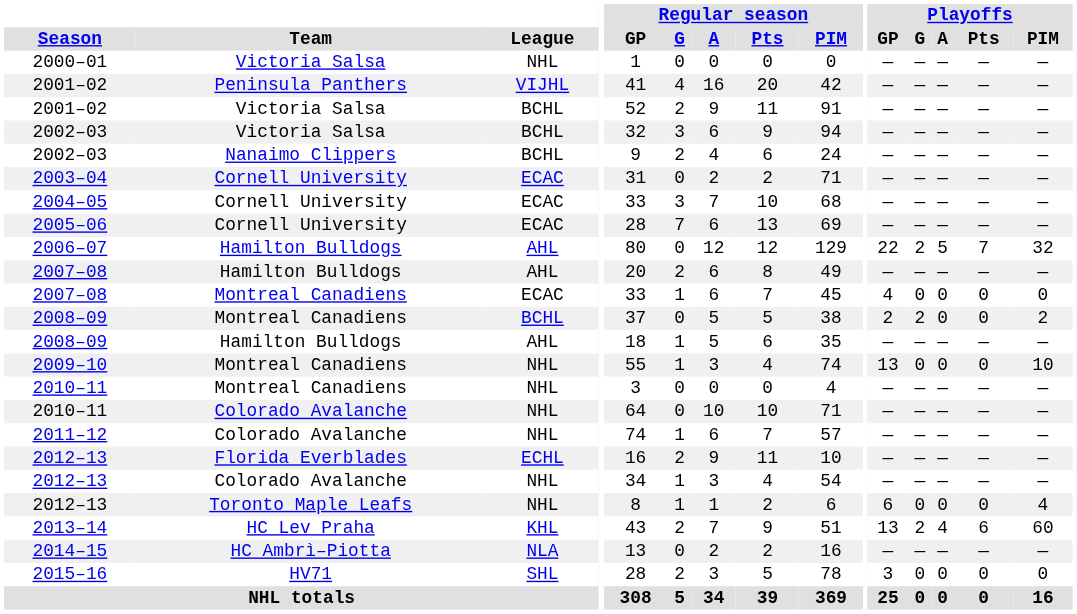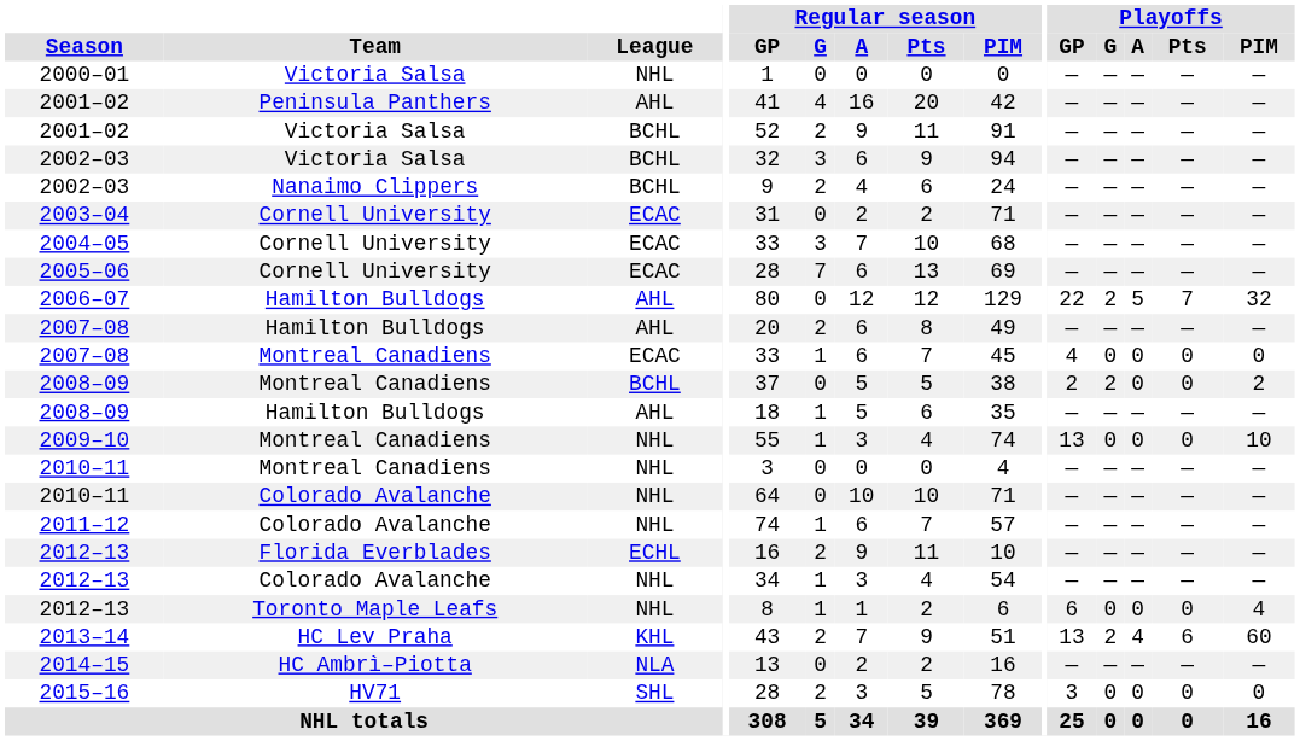 <table border="0" cellpadding="1" cellspacing="0" style="text-align:center; width:60em">
 <tr bgcolor="#e0e0e0">
 <th colspan="3" bgcolor="#ffffff"></th>
 <th rowspan="99" bgcolor="#ffffff"></th>
 <th colspan="5"><a href='#'>Regular season</a></th>
 <th rowspan="99" bgcolor="#ffffff"></th>
 <th colspan="5"><a href='#'>Playoffs</a></th>
 </tr>
 <tr bgcolor="#e0e0e0">
 <th><a href='#'>Season</a></th>
 <th>Team</th>
 <th>League</th>
 <th>GP</th>
 <th><a href='#'>G</a></th>
 <th><a href='#'>A</a></th>
 <th><a href='#'>Pts</a></th>
 <th><a href='#'>PIM</a></th>
 <th>GP</th>
 <th>G</th>
 <th>A</th>
 <th>Pts</th>
 <th>PIM</th>
 </tr>
 <tr>
 <td>2000–01</td>
 <td><a href='#'>Victoria Salsa</a></td>
 <td>NHL</td>
 <td>1</td>
 <td>0</td>
 <td>0</td>
 <td>0</td>
 <td>0</td>
 <td>—</td>
 <td>—</td>
 <td>—</td>
 <td>—</td>
 <td>—</td>
 </tr>
 <tr bgcolor="#f0f0f0">
 <td>2001–02</td>
 <td><a href='#'>Peninsula Panthers</a></td>
-<td><a href='#'>VIJHL</a></td>
+<td>AHL</td>
 <td>41</td>
 <td>4</td>
 <td>16</td>
 <td>20</td>
 <td>42</td>
 <td>—</td>
 <td>—</td>
 <td>—</td>
 <td>—</td>
 <td>—</td>
 </tr>
 <tr>
 <td>2001–02</td>
 <td>Victoria Salsa</td>
 <td>BCHL</td>
 <td>52</td>
 <td>2</td>
 <td>9</td>
 <td>11</td>
 <td>91</td>
 <td>—</td>
 <td>—</td>
 <td>—</td>
 <td>—</td>
 <td>—</td>
 </tr>
 <tr bgcolor="#f0f0f0">
 <td>2002–03</td>
 <td>Victoria Salsa</td>
 <td>BCHL</td>
 <td>32</td>
 <td>3</td>
 <td>6</td>
 <td>9</td>
 <td>94</td>
 <td>—</td>
 <td>—</td>
 <td>—</td>
 <td>—</td>
 <td>—</td>
 </tr>
 <tr>
 <td>2002–03</td>
 <td><a href='#'>Nanaimo Clippers</a></td>
 <td>BCHL</td>
 <td>9</td>
 <td>2</td>
 <td>4</td>
 <td>6</td>
 <td>24</td>
 <td>—</td>
 <td>—</td>
 <td>—</td>
 <td>—</td>
 <td>—</td>
 </tr>
 <tr style="background:#f0f0f0;">
 <td><a href='#'>2003–04</a></td>
 <td><a href='#'>Cornell University</a></td>
 <td><a href='#'>ECAC</a></td>
 <td>31</td>
 <td>0</td>
 <td>2</td>
 <td>2</td>
 <td>71</td>
 <td>—</td>
 <td>—</td>
 <td>—</td>
 <td>—</td>
 <td>—</td>
 </tr>
 <tr>
 <td><a href='#'>2004–05</a></td>
 <td>Cornell University</td>
 <td>ECAC</td>
 <td>33</td>
 <td>3</td>
 <td>7</td>
 <td>10</td>
 <td>68</td>
 <td>—</td>
 <td>—</td>
 <td>—</td>
 <td>—</td>
 <td>—</td>
 </tr>
 <tr style="background:#f0f0f0;">
 <td><a href='#'>2005–06</a></td>
 <td>Cornell University</td>
 <td>ECAC</td>
 <td>28</td>
 <td>7</td>
 <td>6</td>
 <td>13</td>
 <td>69</td>
 <td>—</td>
 <td>—</td>
 <td>—</td>
 <td>—</td>
 <td>—</td>
 </tr>
 <tr>
 <td><a href='#'>2006–07</a></td>
 <td><a href='#'>Hamilton Bulldogs</a></td>
 <td><a href='#'>AHL</a></td>
 <td>80</td>
 <td>0</td>
 <td>12</td>
 <td>12</td>
 <td>129</td>
 <td>22</td>
 <td>2</td>
 <td>5</td>
 <td>7</td>
 <td>32</td>
 </tr>
 <tr style="background:#f0f0f0;">
 <td><a href='#'>2007–08</a></td>
 <td>Hamilton Bulldogs</td>
 <td>AHL</td>
 <td>20</td>
 <td>2</td>
 <td>6</td>
 <td>8</td>
 <td>49</td>
 <td>—</td>
 <td>—</td>
 <td>—</td>
 <td>—</td>
 <td>—</td>
 </tr>
 <tr>
 <td><a href='#'>2007–08</a></td>
 <td><a href='#'>Montreal Canadiens</a></td>
 <td>ECAC</td>
 <td>33</td>
 <td>1</td>
 <td>6</td>
 <td>7</td>
 <td>45</td>
 <td>4</td>
 <td>0</td>
 <td>0</td>
 <td>0</td>
 <td>0</td>
 </tr>
 <tr style="background:#f0f0f0;">
 <td><a href='#'>2008–09</a></td>
 <td>Montreal Canadiens</td>
 <td><a href='#'>BCHL</a></td>
 <td>37</td>
 <td>0</td>
 <td>5</td>
 <td>5</td>
 <td>38</td>
 <td>2</td>
 <td>2</td>
 <td>0</td>
 <td>0</td>
 <td>2</td>
 </tr>
 <tr>
 <td><a href='#'>2008–09</a></td>
 <td>Hamilton Bulldogs</td>
 <td>AHL</td>
 <td>18</td>
 <td>1</td>
 <td>5</td>
 <td>6</td>
 <td>35</td>
 <td>—</td>
 <td>—</td>
 <td>—</td>
 <td>—</td>
 <td>—</td>
 </tr>
 <tr style="background:#f0f0f0;">
 <td><a href='#'>2009–10</a></td>
 <td>Montreal Canadiens</td>
 <td>NHL</td>
 <td>55</td>
 <td>1</td>
 <td>3</td>
 <td>4</td>
 <td>74</td>
 <td>13</td>
 <td>0</td>
 <td>0</td>
 <td>0</td>
 <td>10</td>
 </tr>
 <tr>
 <td><a href='#'>2010–11</a></td>
 <td>Montreal Canadiens</td>
 <td>NHL</td>
 <td>3</td>
 <td>0</td>
 <td>0</td>
 <td>0</td>
 <td>4</td>
 <td>—</td>
 <td>—</td>
 <td>—</td>
 <td>—</td>
 <td>—</td>
 </tr>
 <tr style="background:#f0f0f0;">
 <td>2010–11</td>
 <td><a href='#'>Colorado Avalanche</a></td>
 <td>NHL</td>
 <td>64</td>
 <td>0</td>
 <td>10</td>
 <td>10</td>
 <td>71</td>
 <td>—</td>
 <td>—</td>
 <td>—</td>
 <td>—</td>
 <td>—</td>
 </tr>
 <tr>
 <td><a href='#'>2011–12</a></td>
 <td>Colorado Avalanche</td>
 <td>NHL</td>
 <td>74</td>
 <td>1</td>
 <td>6</td>
 <td>7</td>
 <td>57</td>
 <td>—</td>
 <td>—</td>
 <td>—</td>
 <td>—</td>
 <td>—</td>
 </tr>
 <tr style="background:#f0f0f0;">
 <td><a href='#'>2012–13</a></td>
 <td><a href='#'>Florida Everblades</a></td>
 <td><a href='#'>ECHL</a></td>
 <td>16</td>
 <td>2</td>
 <td>9</td>
 <td>11</td>
 <td>10</td>
 <td>—</td>
 <td>—</td>
 <td>—</td>
 <td>—</td>
 <td>—</td>
 </tr>
 <tr>
 <td><a href='#'>2012–13</a></td>
 <td>Colorado Avalanche</td>
 <td>NHL</td>
 <td>34</td>
 <td>1</td>
 <td>3</td>
 <td>4</td>
 <td>54</td>
 <td>—</td>
 <td>—</td>
 <td>—</td>
 <td>—</td>
 <td>—</td>
 </tr>
 <tr style="background:#f0f0f0;">
 <td>2012–13</td>
 <td><a href='#'>Toronto Maple Leafs</a></td>
 <td>NHL</td>
 <td>8</td>
 <td>1</td>
 <td>1</td>
 <td>2</td>
 <td>6</td>
 <td>6</td>
 <td>0</td>
 <td>0</td>
 <td>0</td>
 <td>4</td>
 </tr>
 <tr>
 <td><a href='#'>2013–14</a></td>
 <td><a href='#'>HC Lev Praha</a></td>
 <td><a href='#'>KHL</a></td>
 <td>43</td>
 <td>2</td>
 <td>7</td>
 <td>9</td>
 <td>51</td>
 <td>13</td>
 <td>2</td>
 <td>4</td>
 <td>6</td>
 <td>60</td>
 </tr>
 <tr style="background:#f0f0f0;">
 <td><a href='#'>2014–15</a></td>
 <td><a href='#'>HC Ambrì–Piotta</a></td>
 <td><a href='#'>NLA</a></td>
 <td>13</td>
 <td>0</td>
 <td>2</td>
 <td>2</td>
 <td>16</td>
 <td>—</td>
 <td>—</td>
 <td>—</td>
 <td>—</td>
 <td>—</td>
 </tr>
 <tr>
 <td><a href='#'>2015–16</a></td>
 <td><a href='#'>HV71</a></td>
 <td><a href='#'>SHL</a></td>
 <td>28</td>
 <td>2</td>
 <td>3</td>
 <td>5</td>
 <td>78</td>
 <td>3</td>
 <td>0</td>
 <td>0</td>
 <td>0</td>
 <td>0</td>
 </tr>
 <tr style="background:#e0e0e0;">
 <th colspan="3">NHL totals</th>
 <th>308</th>
 <th>5</th>
 <th>34</th>
 <th>39</th>
 <th>369</th>
 <th>25</th>
 <th>0</th>
 <th>0</th>
 <th>0</th>
 <th>16</th>
 </tr>
 </table>
